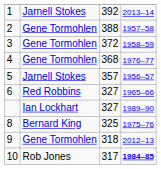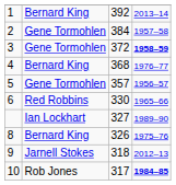 <table class="wikitable">
 <tr>
 </tr>
 <tr>
 <td>1</td>
-<td><a href='#'>Jarnell Stokes</a></td>
+<td><a href='#'>Bernard King</a></td>
 <td>392</td>
 <td style="font-size:80%;"><a href='#'>2013–14</a></td>
 </tr>
 <tr>
 <td>2</td>
 <td><a href='#'>Gene Tormohlen</a></td>
-<td>388</td>
+<td>384</td>
 <td style="font-size:80%;"><a href='#'>1957–58</a></td>
 </tr>
 <tr>
 <td>3</td>
 <td><a href='#'>Gene Tormohlen</a></td>
 <td>372</td>
-<td style="font-size:80%;"><a href='#'>1958–59</a></td>
+<td style="font-size:80%;"><strong><a href='#'>1958–59</a></strong></td>
 </tr>
 <tr>
 <td>4</td>
-<td><a href='#'>Gene Tormohlen</a></td>
+<td><a href='#'>Bernard King</a></td>
 <td>368</td>
 <td style="font-size:80%;"><a href='#'>1976–77</a></td>
 </tr>
 <tr>
 <td>5</td>
-<td><a href='#'>Jarnell Stokes</a></td>
+<td><a href='#'>Gene Tormohlen</a></td>
 <td>357</td>
 <td style="font-size:80%;"><a href='#'>1956–57</a></td>
 </tr>
 <tr>
 <td>6</td>
 <td><a href='#'>Red Robbins</a></td>
-<td>327</td>
+<td>330</td>
 <td style="font-size:80%;"><a href='#'>1965–66</a></td>
 </tr>
 <tr>
 <td></td>
 <td><a href='#'>Ian Lockhart</a></td>
 <td>327</td>
 <td style="font-size:80%;"><a href='#'>1989–90</a></td>
 </tr>
 <tr>
 <td>8</td>
 <td><a href='#'>Bernard King</a></td>
-<td>325</td>
+<td>326</td>
 <td style="font-size:80%;"><a href='#'>1975–76</a></td>
 </tr>
 <tr>
 <td>9</td>
-<td><a href='#'>Gene Tormohlen</a></td>
+<td><a href='#'>Jarnell Stokes</a></td>
 <td>318</td>
 <td style="font-size:80%;"><a href='#'>2012–13</a></td>
 </tr>
 <tr>
 <td>10</td>
 <td>Rob Jones</td>
 <td>317</td>
 <td style="font-size:80%;"><strong><a href='#'>1984–85</a></strong></td>
 </tr>
 </table>
